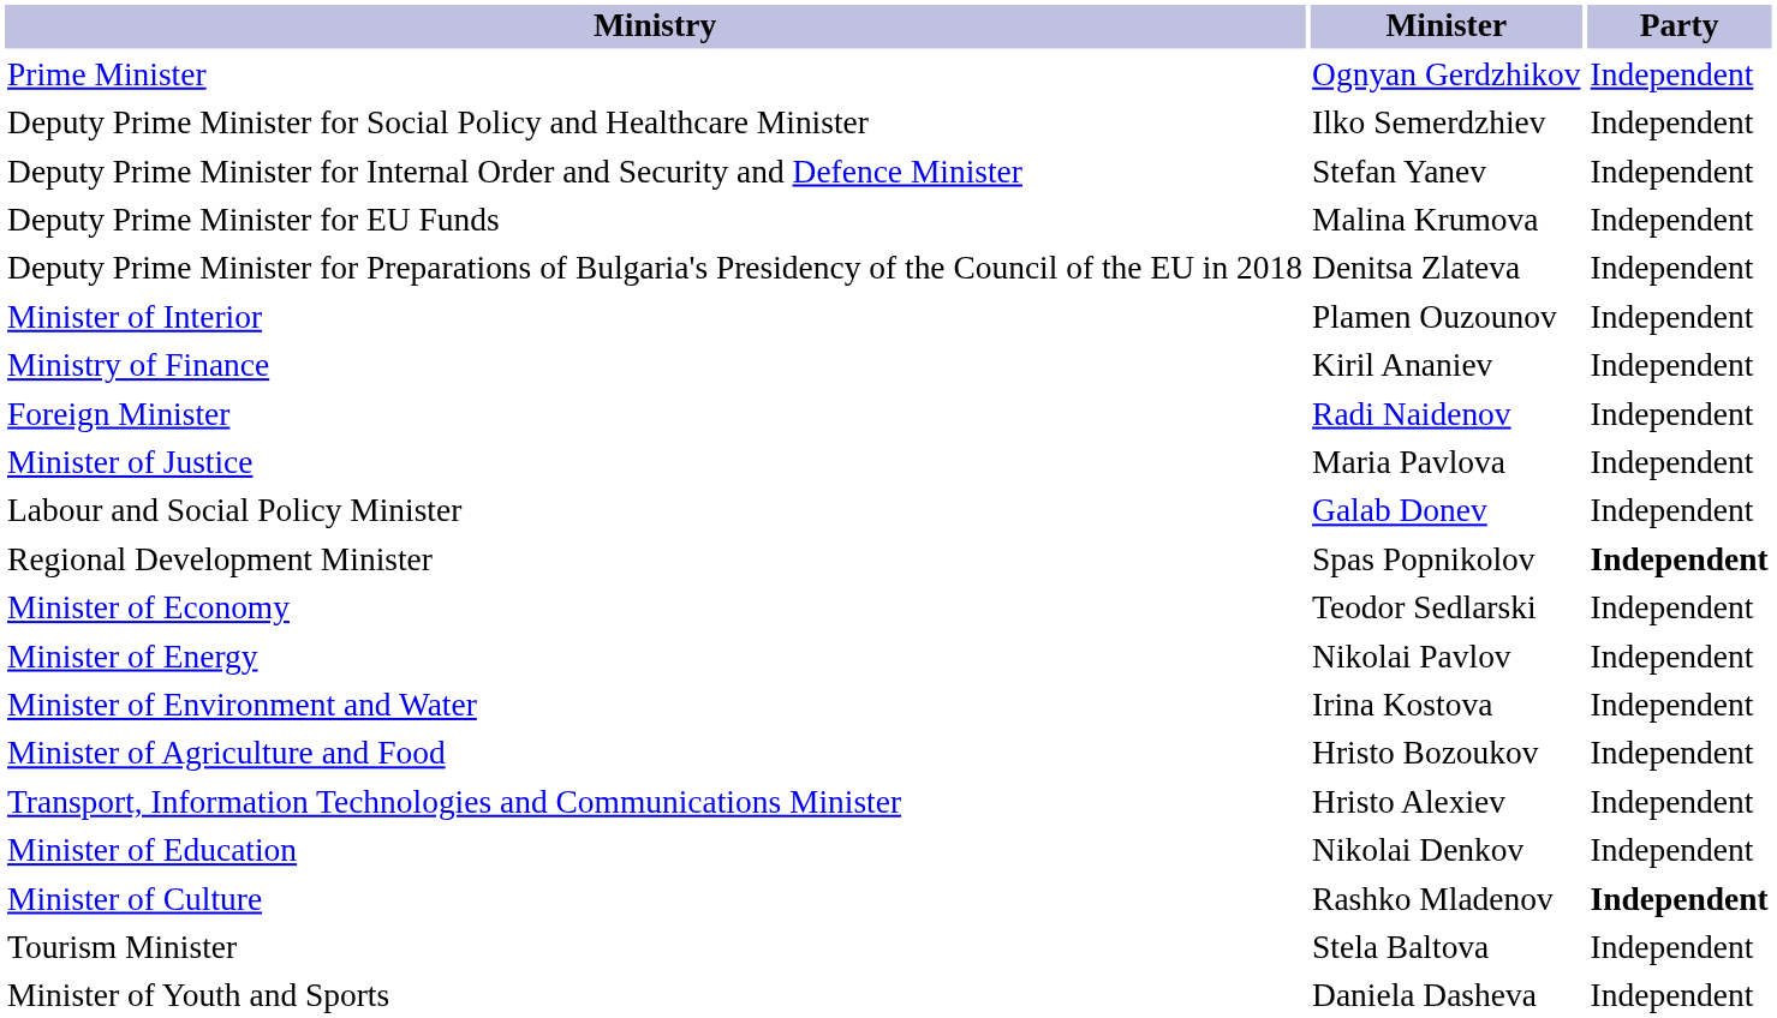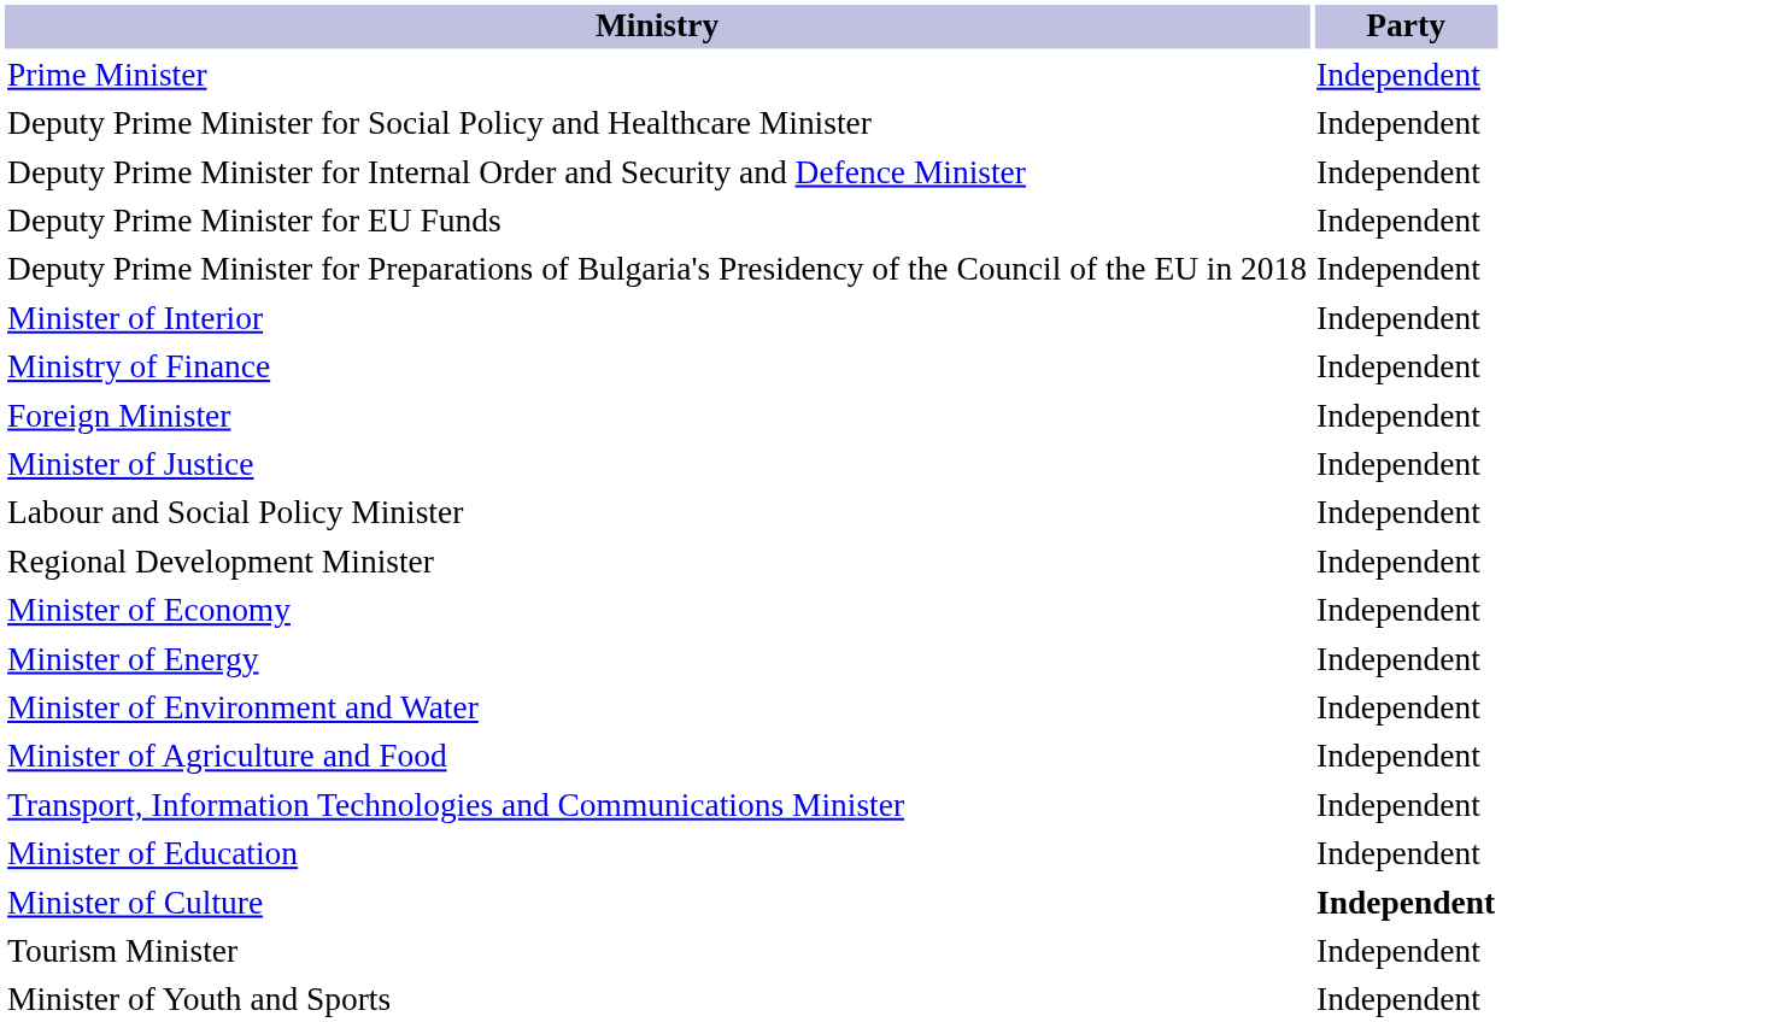 <table class="toccolours" style="margin-bottom: 1em; font-size: 85%;">
 <tr bgcolor="C0C0E0">
 <th>Ministry</th>
-<th>Minister</th>
 <th>Party</th>
 </tr>
 <tr>
 <td><a href='#'>Prime Minister</a></td>
-<td><a href='#'>Ognyan Gerdzhikov</a></td>
 <td><a href='#'>Independent</a></td>
 </tr>
 <tr>
 <td>Deputy Prime Minister for Social Policy and Healthcare Minister</td>
-<td>Ilko Semerdzhiev</td>
 <td>Independent</td>
 </tr>
 <tr>
 <td>Deputy Prime Minister for Internal Order and Security and <a href='#'>Defence Minister</a></td>
-<td>Stefan Yanev</td>
 <td>Independent</td>
 </tr>
 <tr>
 <td>Deputy Prime Minister for EU Funds</td>
-<td>Malina Krumova</td>
 <td>Independent</td>
 </tr>
 <tr>
 <td>Deputy Prime Minister for Preparations of Bulgaria's Presidency of the Council of the EU in 2018</td>
-<td>Denitsa Zlateva</td>
 <td>Independent</td>
 </tr>
 <tr>
 <td><a href='#'>Minister of Interior</a></td>
-<td>Plamen Ouzounov</td>
 <td>Independent</td>
 </tr>
 <tr>
 <td><a href='#'>Ministry of Finance</a></td>
-<td>Kiril Ananiev</td>
 <td>Independent</td>
 </tr>
 <tr>
 <td><a href='#'>Foreign Minister</a></td>
-<td><a href='#'>Radi Naidenov</a></td>
 <td>Independent</td>
 </tr>
 <tr>
 <td><a href='#'>Minister of Justice</a></td>
-<td>Maria Pavlova</td>
 <td>Independent</td>
 </tr>
 <tr>
 <td>Labour and Social Policy Minister</td>
-<td><a href='#'>Galab Donev</a></td>
 <td>Independent</td>
 </tr>
 <tr>
 <td>Regional Development Minister</td>
-<td>Spas Popnikolov</td>
-<td><strong>Independent</strong></td>
+<td>Independent</td>
 </tr>
 <tr>
 <td><a href='#'>Minister of Economy</a></td>
-<td>Teodor Sedlarski</td>
 <td>Independent</td>
 </tr>
 <tr>
 <td><a href='#'>Minister of Energy</a></td>
-<td>Nikolai Pavlov</td>
 <td>Independent</td>
 </tr>
 <tr>
 <td><a href='#'>Minister of Environment and Water</a></td>
-<td>Irina Kostova</td>
 <td>Independent</td>
 </tr>
 <tr>
 <td><a href='#'>Minister of Agriculture and Food</a></td>
-<td>Hristo Bozoukov</td>
 <td>Independent</td>
 </tr>
 <tr>
 <td><a href='#'>Transport, Information Technologies and Communications Minister</a></td>
-<td>Hristo Alexiev</td>
 <td>Independent</td>
 </tr>
 <tr>
 <td><a href='#'>Minister of Education</a></td>
-<td>Nikolai Denkov</td>
 <td>Independent</td>
 </tr>
 <tr>
 <td><a href='#'>Minister of Culture</a></td>
-<td>Rashko Mladenov</td>
 <td><strong>Independent</strong></td>
 </tr>
 <tr>
 <td>Tourism Minister</td>
-<td>Stela Baltova</td>
 <td>Independent</td>
 </tr>
 <tr>
 <td>Minister of Youth and Sports</td>
-<td>Daniela Dasheva</td>
 <td>Independent</td>
 </tr>
 </table>
